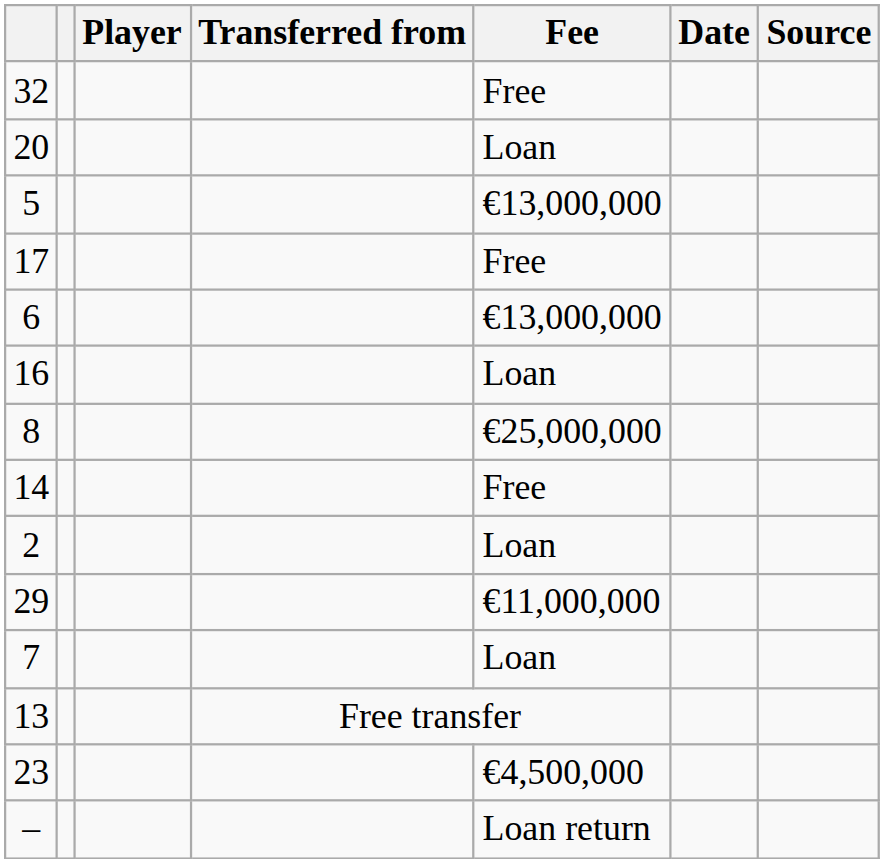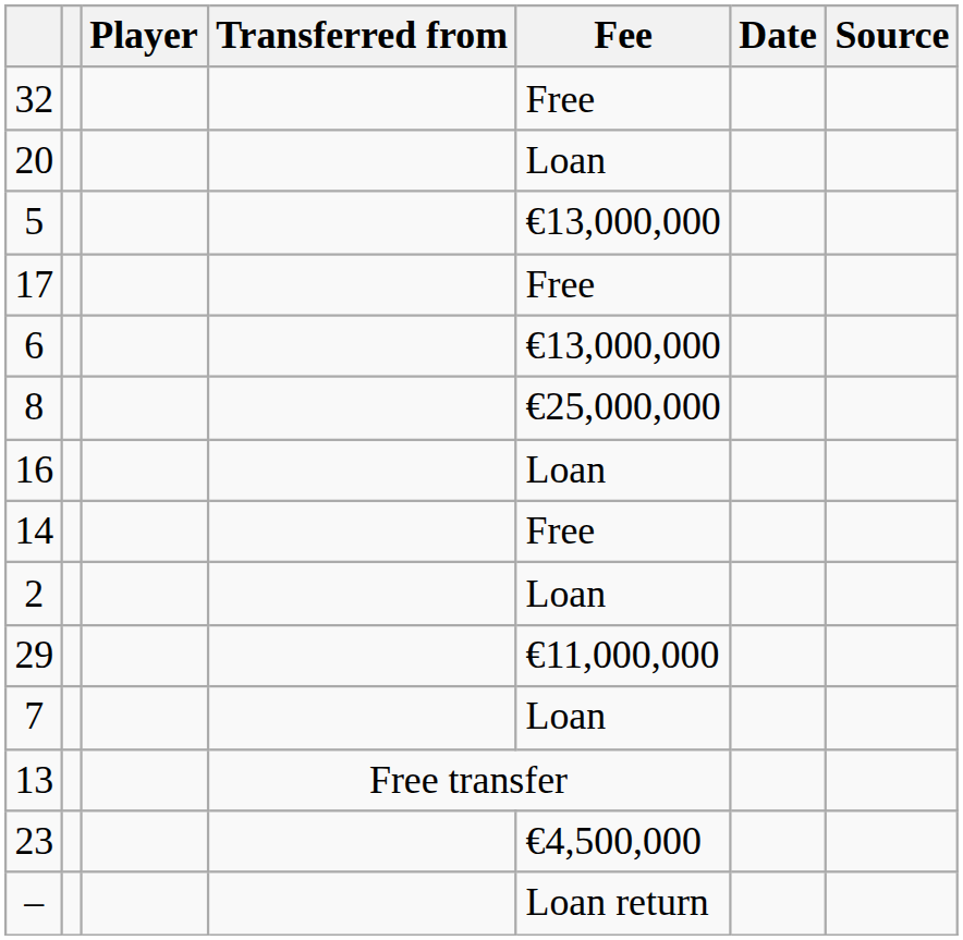 <table class="wikitable sortable">
 <tr>
 <th scope=col></th>
 <th scope=col></th>
 <th scope=col>Player</th>
 <th scope=col>Transferred from</th>
 <th scope=col>Fee</th>
 <th scope=col>Date</th>
 <th scope=col>Source</th>
 </tr>
 <tr>
 <td align=center>32</td>
 <td align=center></td>
 <td></td>
 <td></td>
 <td>Free</td>
 <td rowspan=1></td>
 <td></td>
 </tr>
 <tr>
 <td align=center>20</td>
 <td align=center></td>
 <td></td>
 <td></td>
 <td>Loan</td>
 <td rowspan=1></td>
 <td></td>
 </tr>
 <tr>
 <td align=center>5</td>
 <td align=center></td>
 <td></td>
 <td></td>
 <td>€13,000,000</td>
 <td rowspan=1></td>
 <td></td>
 </tr>
 <tr>
 <td align=center>17</td>
 <td align=center></td>
 <td></td>
 <td></td>
 <td>Free</td>
 <td rowspan=1></td>
 <td></td>
 </tr>
 <tr>
 <td align=center>6</td>
 <td align=center></td>
 <td></td>
 <td></td>
 <td>€13,000,000</td>
 <td rowspan=1></td>
 <td></td>
 </tr>
 <tr>
+<td align=center>8</td>
+<td align=center></td>
+<td></td>
+<td></td>
+<td>€25,000,000</td>
+<td rowspan=1></td>
+<td></td>
+</tr>
+<tr>
 <td align=center>16</td>
 <td align=center></td>
 <td></td>
 <td></td>
 <td>Loan</td>
-<td rowspan=1></td>
-<td></td>
-</tr>
-<tr>
-<td align=center>8</td>
-<td align=center></td>
-<td></td>
-<td></td>
-<td>€25,000,000</td>
 <td rowspan=1></td>
 <td></td>
 </tr>
 <tr>
 <td align=center>14</td>
 <td align=center></td>
 <td></td>
 <td></td>
 <td>Free</td>
 <td rowspan=1></td>
 <td></td>
 </tr>
 <tr>
 <td align=center>2</td>
 <td align=center></td>
 <td></td>
 <td></td>
 <td>Loan</td>
 <td rowspan=1></td>
 <td></td>
 </tr>
 <tr>
 <td align=center>29</td>
 <td align=center></td>
 <td></td>
 <td></td>
 <td>€11,000,000</td>
 <td rowspan=1></td>
 <td></td>
 </tr>
 <tr>
 <td align=center>7</td>
 <td align=center></td>
 <td></td>
 <td></td>
 <td>Loan</td>
 <td rowspan=1></td>
 <td></td>
 </tr>
 <tr>
 <td align=center>13</td>
 <td align=center></td>
 <td></td>
 <td colspan="2" style="text-align: center;">Free transfer</td>
 <td rowspan=1></td>
 <td></td>
 </tr>
 <tr>
 <td align=center>23</td>
 <td align=center></td>
 <td></td>
 <td></td>
 <td>€4,500,000</td>
 <td rowspan=1></td>
 <td></td>
 </tr>
 <tr>
 <td align=center>–</td>
 <td align=center></td>
 <td></td>
 <td></td>
 <td>Loan return</td>
 <td rowspan=1></td>
 <td></td>
 </tr>
 </table>
